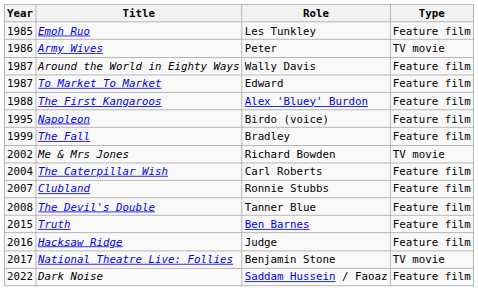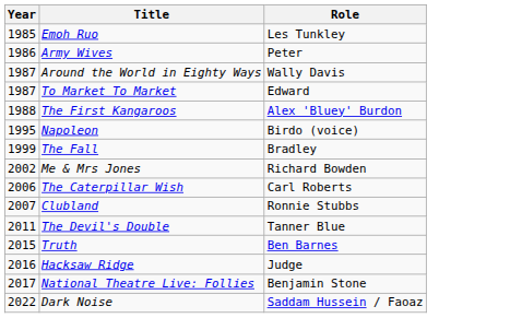 <table class="wikitable sortable">
 <tr>
 <th scope="col">Year</th>
 <th scope="col">Title</th>
 <th scope="col">Role</th>
-<th scope="col">Type</th>
 </tr>
 <tr>
 <td>1985</td>
 <td><em><a href='#'>Emoh Ruo</a></em></td>
 <td>Les Tunkley</td>
-<td>Feature film</td>
 </tr>
 <tr>
 <td>1986</td>
 <td><em><a href='#'>Army Wives</a></em></td>
 <td>Peter</td>
-<td>TV movie</td>
 </tr>
 <tr>
 <td>1987</td>
 <td><em>Around the World in Eighty Ways</em></td>
 <td>Wally Davis</td>
-<td>Feature film</td>
 </tr>
 <tr>
 <td>1987</td>
 <td><em><a href='#'>To Market To Market</a></em></td>
 <td>Edward</td>
-<td>Feature film</td>
 </tr>
 <tr>
 <td>1988</td>
 <td><em><a href='#'>The First Kangaroos</a></em></td>
 <td><a href='#'>Alex 'Bluey' Burdon</a></td>
-<td>Feature film</td>
 </tr>
 <tr>
 <td>1995</td>
 <td><em><a href='#'>Napoleon</a></em></td>
 <td>Birdo (voice)</td>
-<td>Feature film</td>
 </tr>
 <tr>
 <td>1999</td>
 <td><em><a href='#'>The Fall</a></em></td>
 <td>Bradley</td>
-<td>Feature film</td>
 </tr>
 <tr>
 <td>2002</td>
 <td><em>Me & Mrs Jones</em></td>
 <td>Richard Bowden</td>
-<td>TV movie</td>
 </tr>
 <tr>
-<td>2004</td>
+<td>2006</td>
 <td><em><a href='#'>The Caterpillar Wish</a></em></td>
 <td>Carl Roberts</td>
-<td>Feature film</td>
 </tr>
 <tr>
 <td>2007</td>
 <td><em><a href='#'>Clubland</a></em></td>
 <td>Ronnie Stubbs</td>
-<td>Feature film</td>
 </tr>
 <tr>
-<td>2008</td>
+<td>2011</td>
 <td><em><a href='#'>The Devil's Double</a></em></td>
 <td>Tanner Blue</td>
-<td>Feature film</td>
 </tr>
 <tr>
 <td>2015</td>
 <td><em><a href='#'>Truth</a></em></td>
 <td><a href='#'>Ben Barnes</a></td>
-<td>Feature film</td>
 </tr>
 <tr>
 <td>2016</td>
 <td><em><a href='#'>Hacksaw Ridge</a></em></td>
 <td>Judge</td>
-<td>Feature film</td>
 </tr>
 <tr>
 <td>2017</td>
 <td><em><a href='#'>National Theatre Live: Follies</a></em></td>
 <td>Benjamin Stone</td>
-<td>TV movie</td>
 </tr>
 <tr>
 <td>2022</td>
 <td><em>Dark Noise</em></td>
 <td><a href='#'>Saddam Hussein</a> / Faoaz</td>
-<td>Feature film</td>
 </tr>
 </table>
